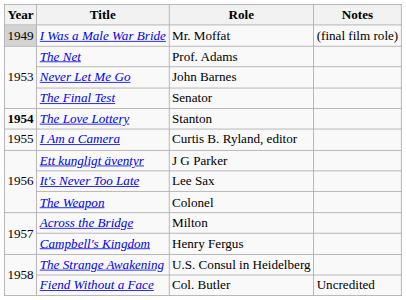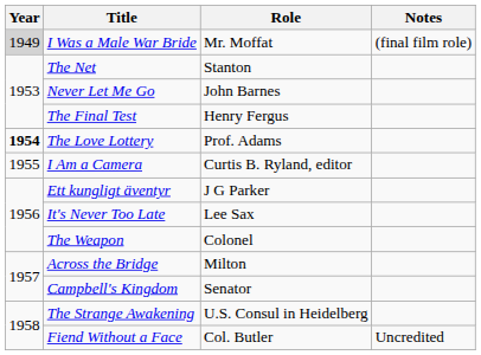 <table class="wikitable">
 <tr>
 <th>Year</th>
 <th>Title</th>
 <th>Role</th>
 <th>Notes</th>
 </tr>
 <tr>
 <td style="background: lightgrey;">1949</td>
 <td><em><a href='#'>I Was a Male War Bride</a></em></td>
 <td>Mr. Moffat</td>
 <td>(final film role)</td>
 </tr>
 <tr>
 <td rowspan="3">1953</td>
 <td><em><a href='#'>The Net</a></em></td>
-<td>Prof. Adams</td>
+<td>Stanton</td>
 <td></td>
 </tr>
 <tr>
 <td><em><a href='#'>Never Let Me Go</a></em></td>
 <td>John Barnes</td>
 <td></td>
 </tr>
 <tr>
 <td><em><a href='#'>The Final Test</a></em></td>
-<td>Senator</td>
+<td>Henry Fergus</td>
 <td></td>
 </tr>
 <tr>
 <td><strong>1954</strong></td>
 <td><em><a href='#'>The Love Lottery</a></em></td>
-<td>Stanton</td>
+<td>Prof. Adams</td>
 <td></td>
 </tr>
 <tr>
 <td>1955</td>
 <td><em><a href='#'>I Am a Camera</a></em></td>
 <td>Curtis B. Ryland, editor</td>
 <td></td>
 </tr>
 <tr>
 <td rowspan="3">1956</td>
 <td><em><a href='#'>Ett kungligt äventyr</a></em></td>
 <td>J G Parker</td>
 <td></td>
 </tr>
 <tr>
 <td><em><a href='#'>It's Never Too Late</a></em></td>
 <td>Lee Sax</td>
 <td></td>
 </tr>
 <tr>
 <td><em><a href='#'>The Weapon</a></em></td>
 <td>Colonel</td>
 <td></td>
 </tr>
 <tr>
 <td rowspan="2">1957</td>
 <td><em><a href='#'>Across the Bridge</a></em></td>
 <td>Milton</td>
 <td></td>
 </tr>
 <tr>
 <td><em><a href='#'>Campbell's Kingdom</a></em></td>
-<td>Henry Fergus</td>
+<td>Senator</td>
 <td></td>
 </tr>
 <tr>
 <td rowspan="2">1958</td>
 <td><em><a href='#'>The Strange Awakening</a></em></td>
 <td>U.S. Consul in Heidelberg</td>
 <td></td>
 </tr>
 <tr>
 <td><em><a href='#'>Fiend Without a Face</a></em></td>
 <td>Col. Butler</td>
 <td>Uncredited</td>
 </tr>
 </table>
